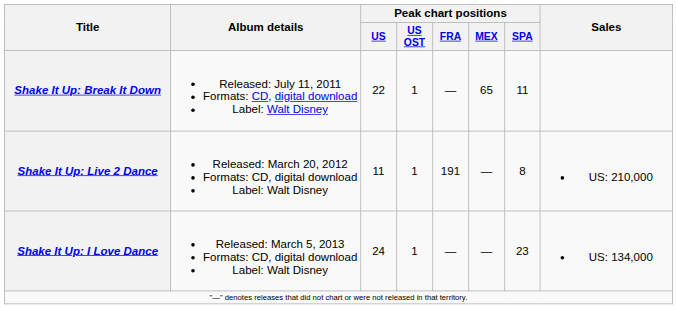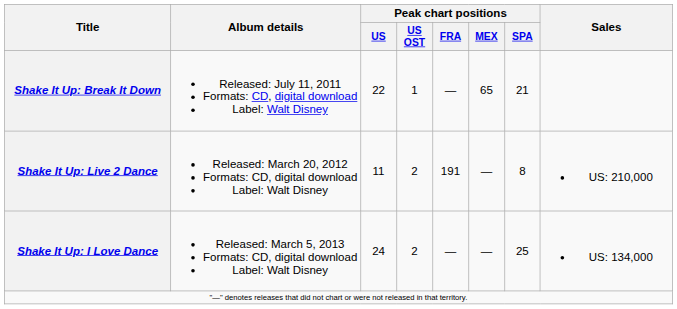 <table class="wikitable plainrowheaders" style="text-align:center;" border="1">
 <tr>
 <th scope="col" rowspan="2" style="width:14em;">Title</th>
 <th scope="col" rowspan="2" style="width:16em;">Album details</th>
 <th scope="col" colspan="5">Peak chart positions</th>
 <th scope="col" rowspan="2" style="width:11em;">Sales</th>
 </tr>
 <tr>
 <th scope="col" style="width:3em;font-size:90%;"><a href='#'>US</a><br></th>
 <th scope="col" style="width:3em;font-size:90%;"><a href='#'>US OST</a><br></th>
 <th scope="col" style="width:3em;font-size:90%;"><a href='#'>FRA</a><br></th>
 <th scope="col" style="width:3em;font-size:90%;"><a href='#'>MEX</a><br></th>
 <th scope="col" style="width:3em;font-size:90%;"><a href='#'>SPA</a><br></th>
 </tr>
 <tr>
 <th scope="row"><em><a href='#'>Shake It Up: Break It Down</a></em></th>
 <td><br><ul><li>Released: July 11, 2011</li><li>Formats: <a href='#'>CD</a>, <a href='#'>digital download</a></li><li>Label: <a href='#'>Walt Disney</a></li></ul></td>
 <td>22</td>
 <td>1</td>
 <td>—</td>
 <td>65</td>
-<td>11</td>
+<td>21</td>
 <td></td>
 </tr>
 <tr>
 <th scope="row"><em><a href='#'>Shake It Up: Live 2 Dance</a></em></th>
 <td><br><ul><li>Released: March 20, 2012</li><li>Formats: CD, digital download</li><li>Label: Walt Disney</li></ul></td>
 <td>11</td>
-<td>1</td>
+<td>2</td>
 <td>191</td>
 <td>—</td>
 <td>8</td>
 <td><br><ul><li>US: 210,000</li></ul></td>
 </tr>
 <tr>
 <th scope="row"><em><a href='#'>Shake It Up: I Love Dance</a></em></th>
 <td><br><ul><li>Released: March 5, 2013</li><li>Formats: CD, digital download</li><li>Label: Walt Disney</li></ul></td>
 <td>24</td>
-<td>1</td>
+<td>2</td>
 <td>—</td>
 <td>—</td>
-<td>23</td>
+<td>25</td>
 <td><br><ul><li>US: 134,000</li></ul></td>
 </tr>
 <tr>
 <td align="center" colspan="15" style="font-size:8pt">"—" denotes releases that did not chart or were not released in that territory.</td>
 </tr>
 </table>
